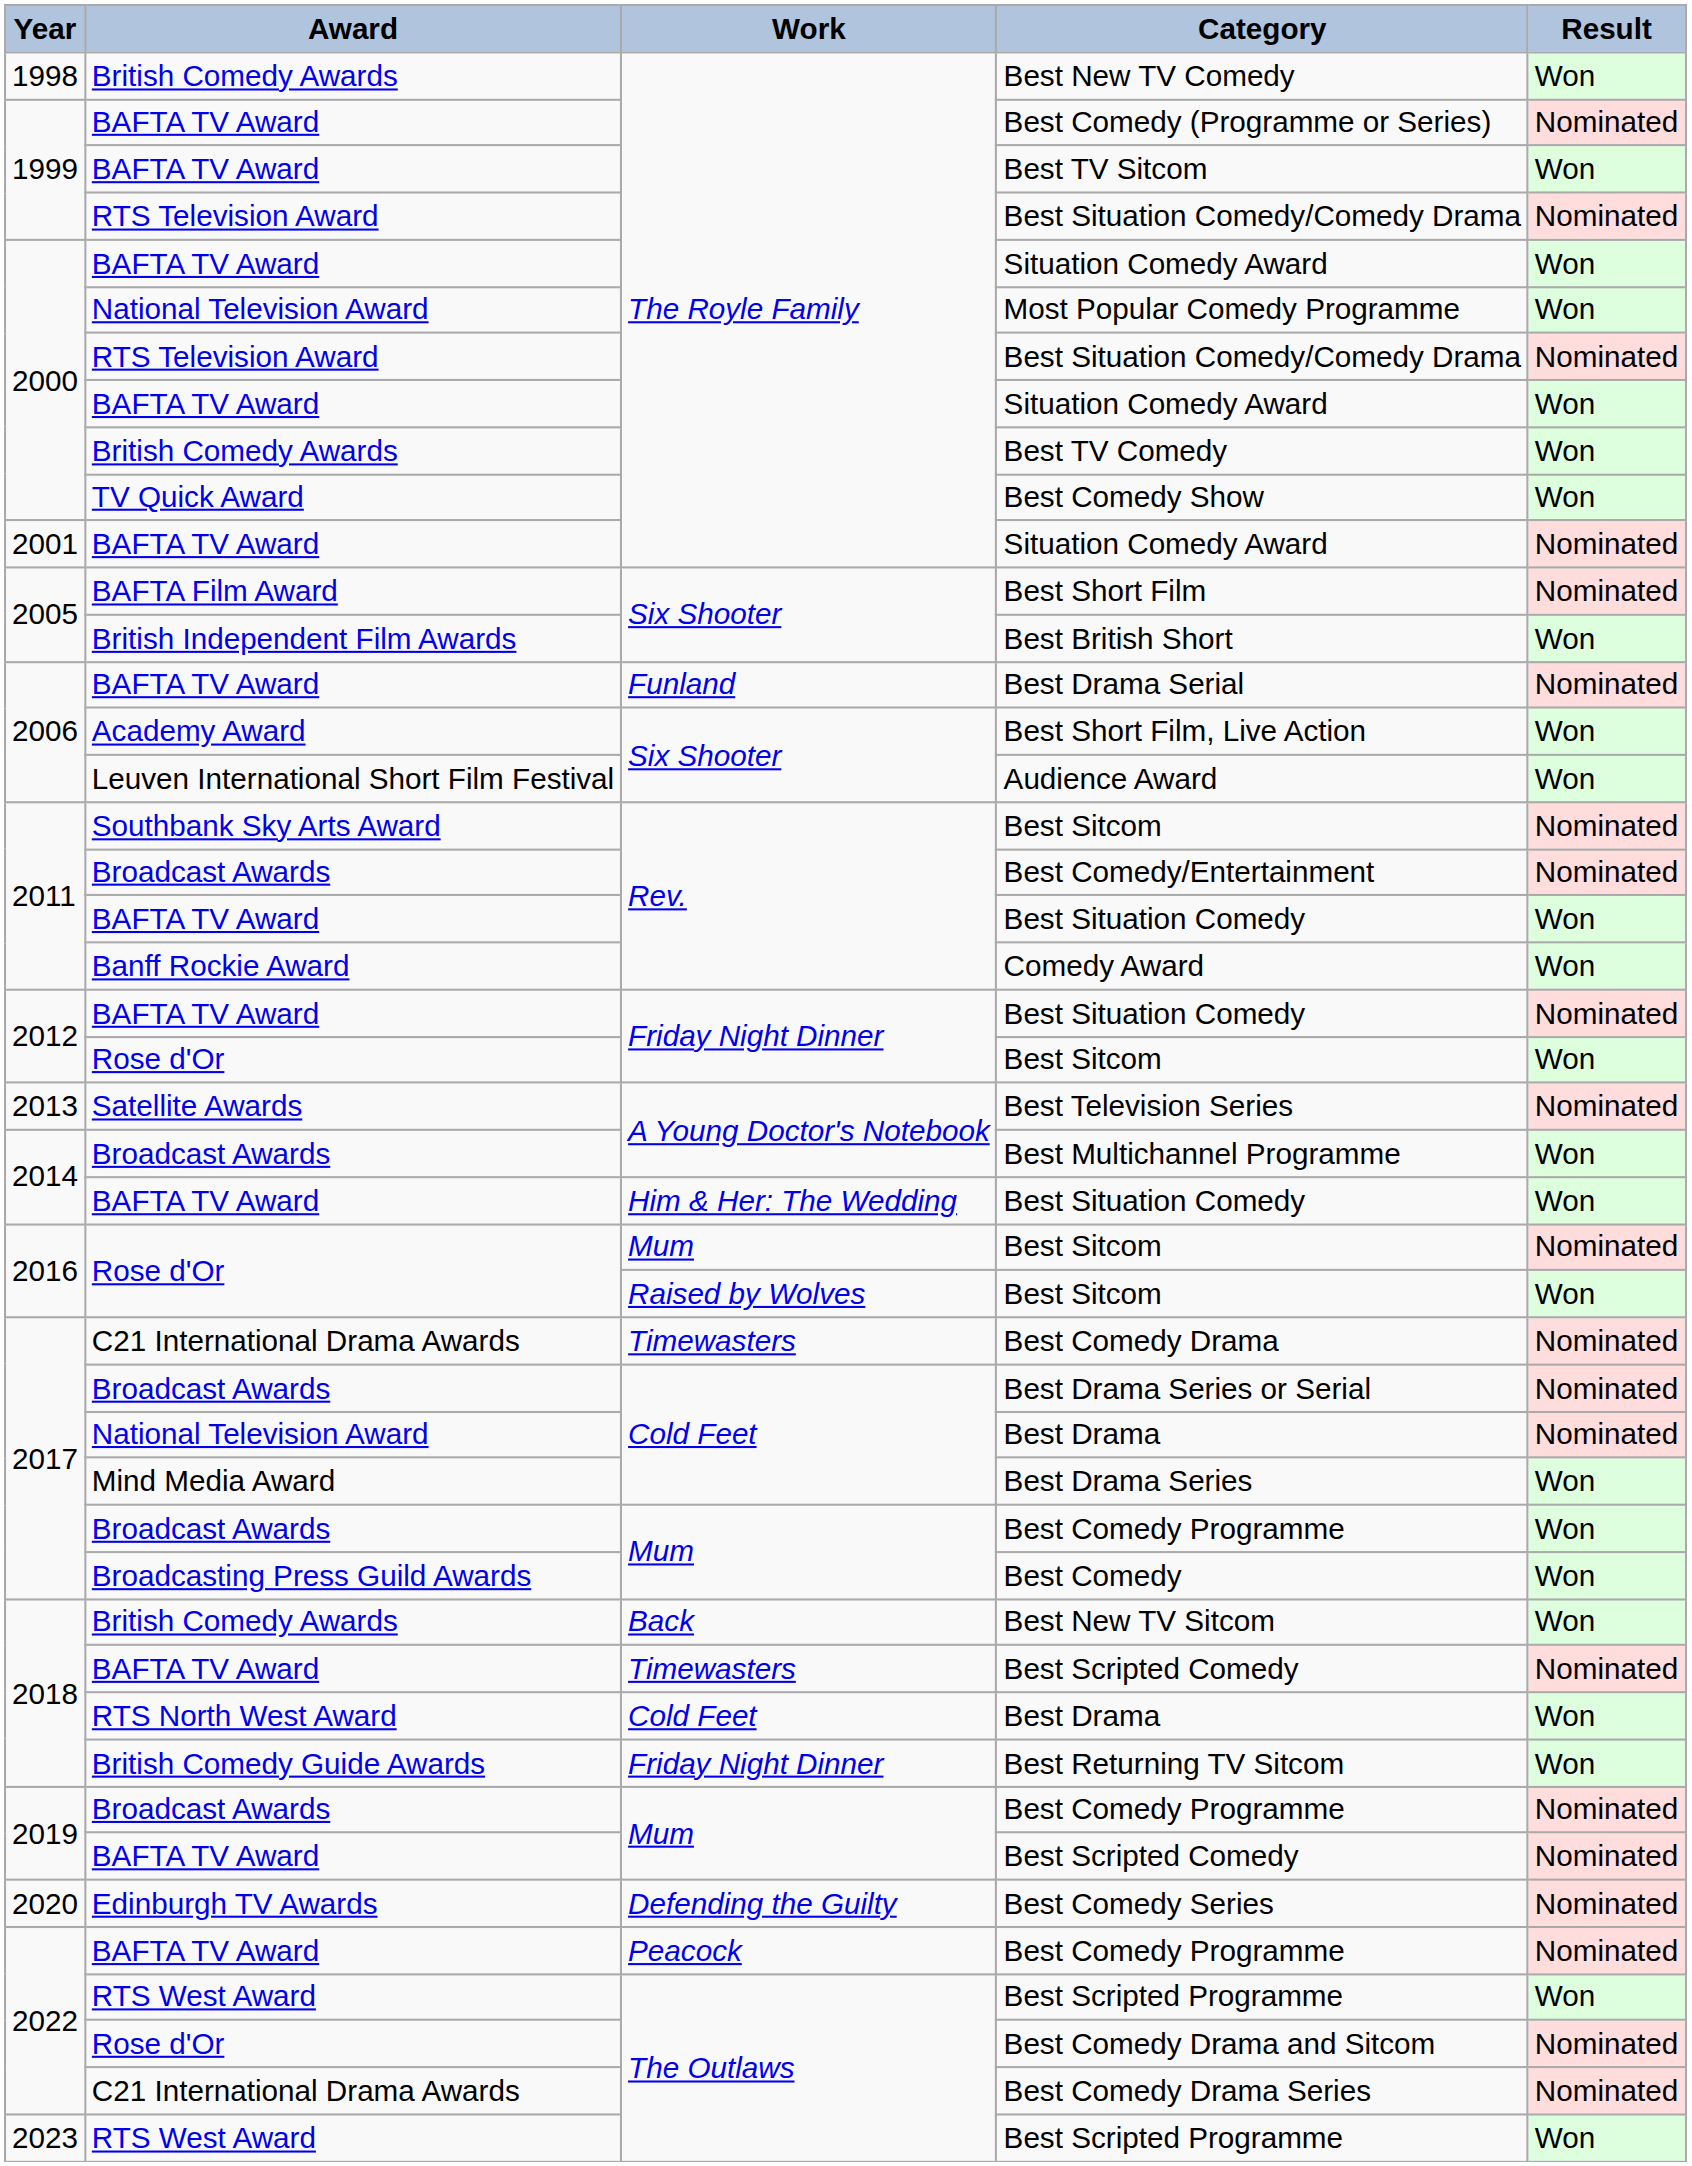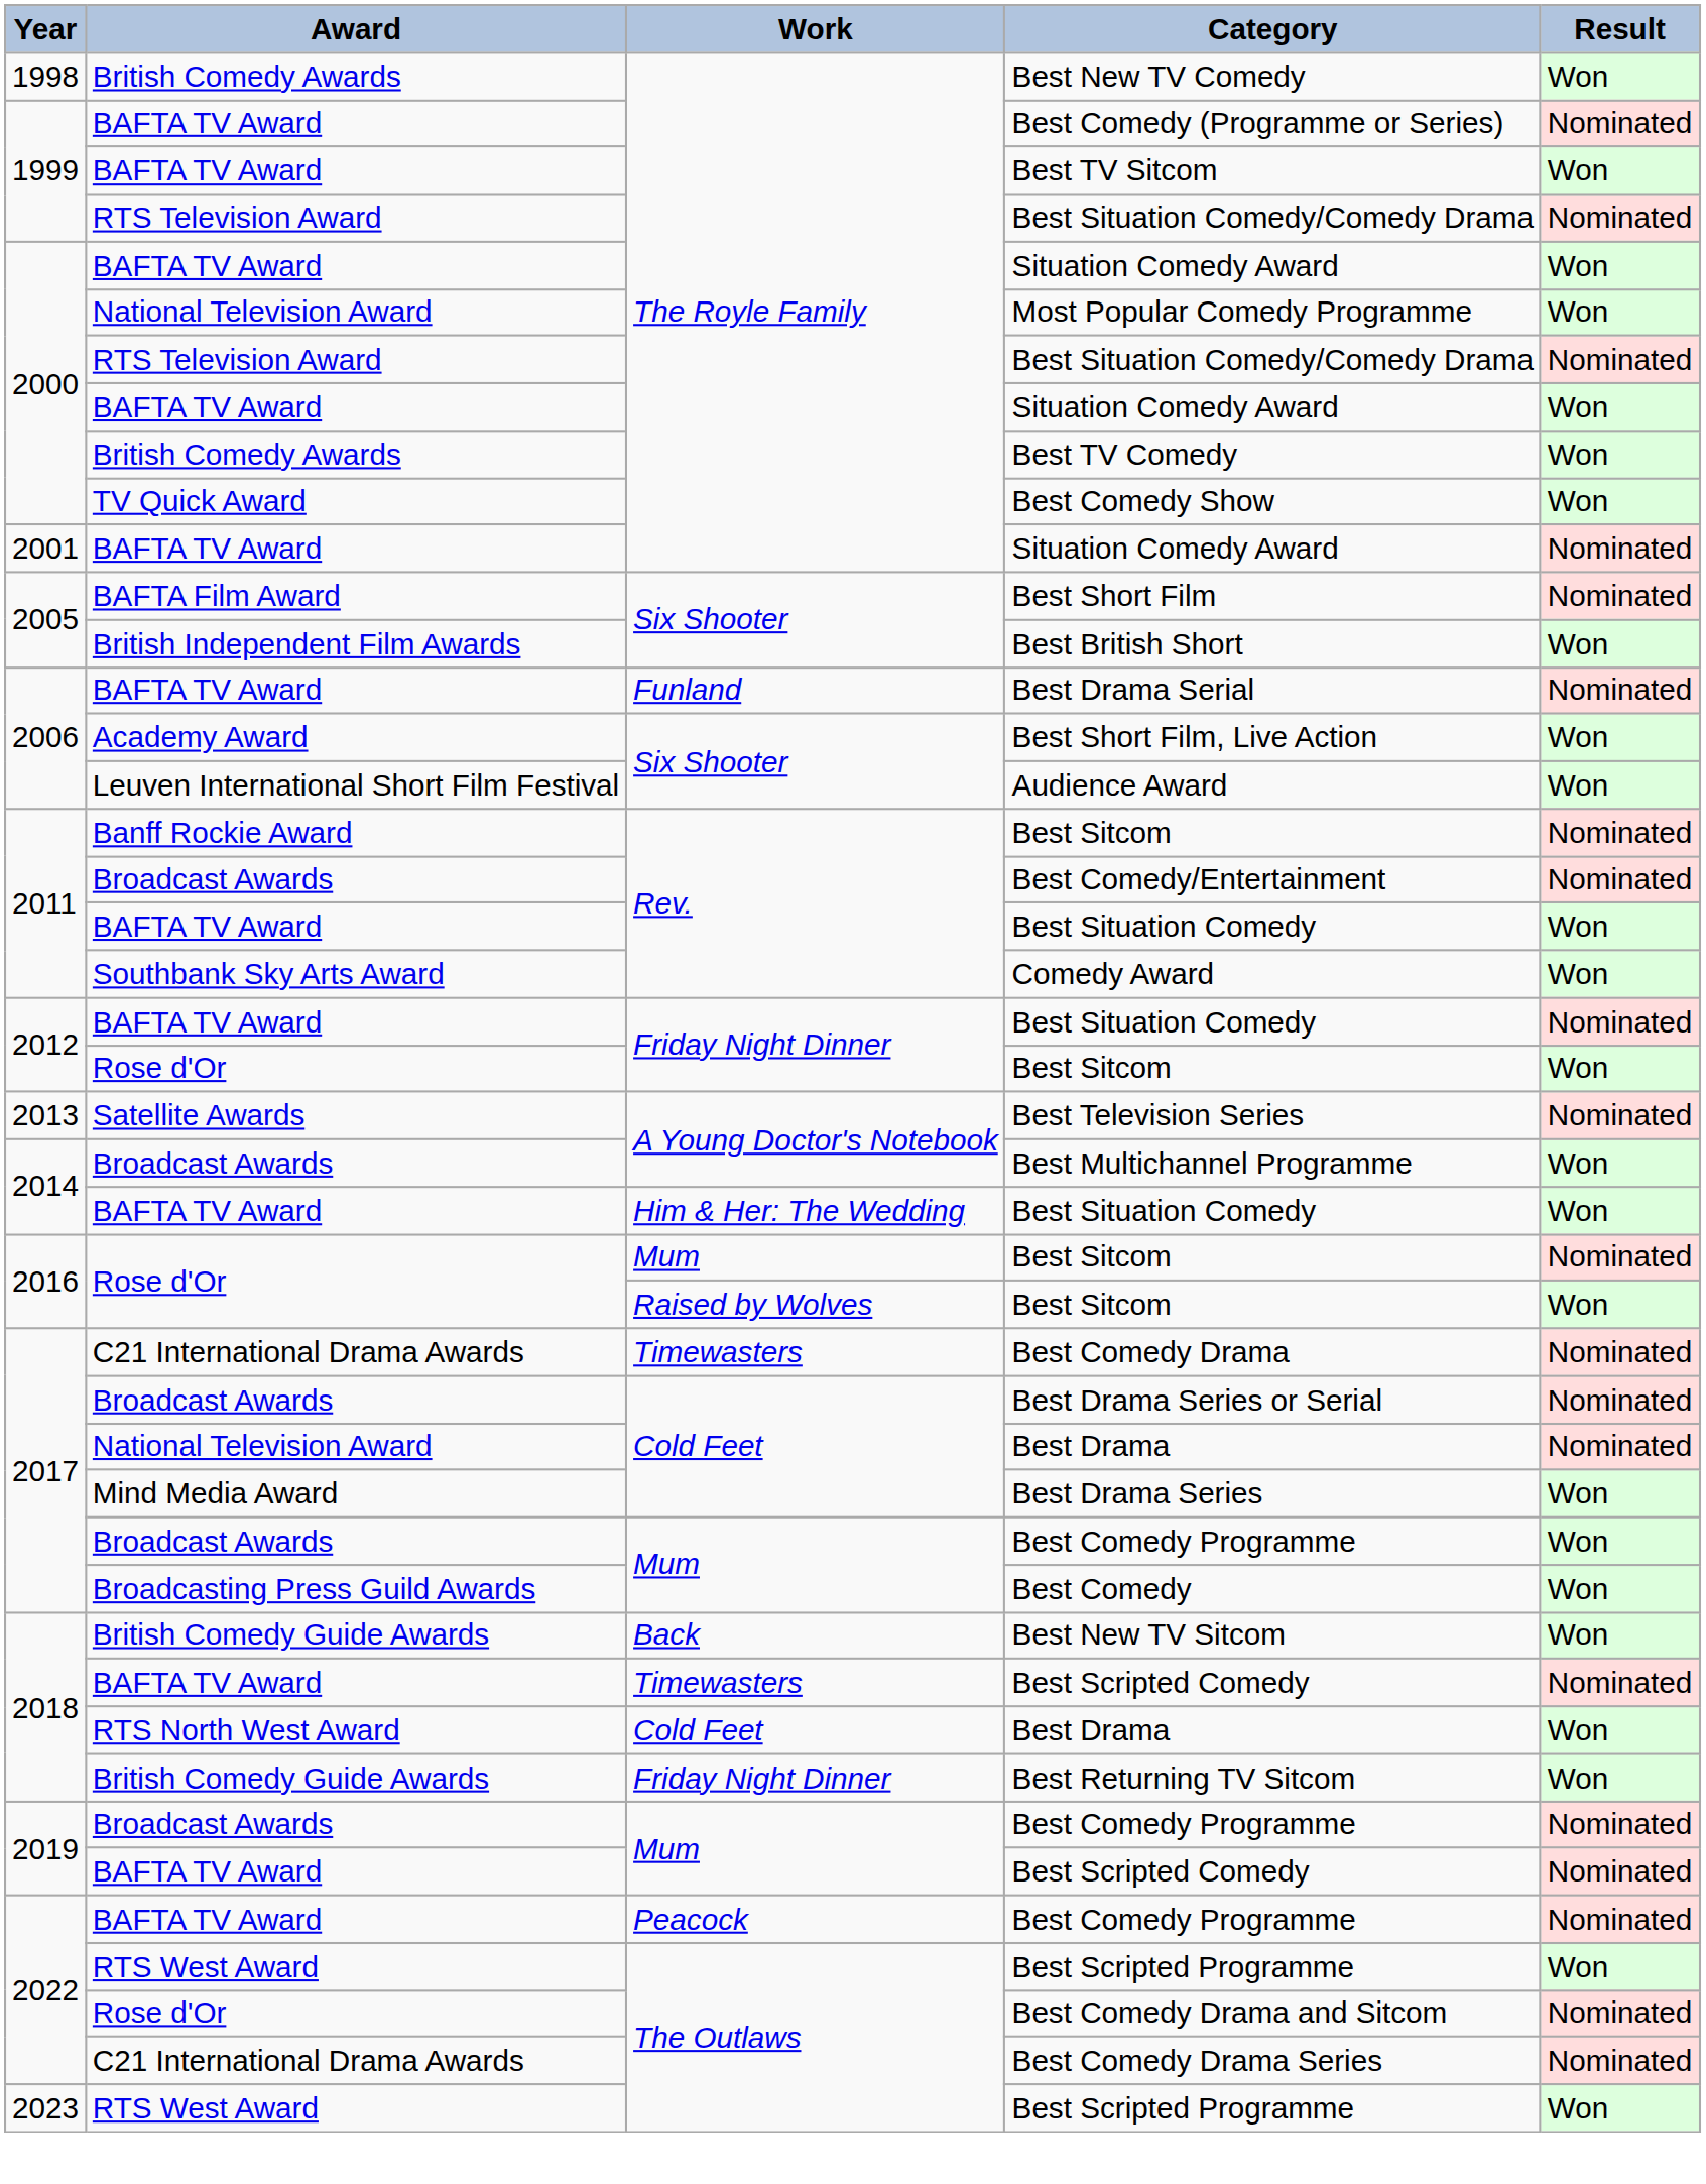 <table class="wikitable" style="font-size:90%">
 <tr style="text-align:center;">
 <th style="background:#B0C4DE;">Year</th>
 <th style="background:#B0C4DE;">Award</th>
 <th style="background:#B0C4DE;">Work</th>
 <th style="background:#B0C4DE;">Category</th>
 <th style="background:#B0C4DE;">Result</th>
 </tr>
 <tr>
 <td>1998</td>
 <td><a href='#'>British Comedy Awards</a></td>
 <td rowspan="11"><em><a href='#'>The Royle Family</a></em></td>
 <td>Best New TV Comedy</td>
 <td style="background:#dfd;">Won</td>
 </tr>
 <tr>
 <td rowspan=3>1999</td>
 <td><a href='#'>BAFTA TV Award</a></td>
 <td>Best Comedy (Programme or Series)</td>
 <td style="background:#fdd;">Nominated</td>
 </tr>
 <tr>
 <td><a href='#'>BAFTA TV Award</a></td>
 <td>Best TV Sitcom</td>
 <td style="background:#dfd;">Won</td>
 </tr>
 <tr>
 <td><a href='#'>RTS Television Award</a></td>
 <td>Best Situation Comedy/Comedy Drama</td>
 <td style="background:#fdd;">Nominated</td>
 </tr>
 <tr>
 <td rowspan=6>2000</td>
 <td><a href='#'>BAFTA TV Award</a></td>
 <td>Situation Comedy Award</td>
 <td style="background:#dfd;">Won</td>
 </tr>
 <tr>
 <td><a href='#'>National Television Award</a></td>
 <td>Most Popular Comedy Programme</td>
 <td style="background:#dfd;">Won</td>
 </tr>
 <tr>
 <td><a href='#'>RTS Television Award</a></td>
 <td>Best Situation Comedy/Comedy Drama</td>
 <td style="background:#fdd;">Nominated</td>
 </tr>
 <tr>
 <td><a href='#'>BAFTA TV Award</a></td>
 <td>Situation Comedy Award</td>
 <td style="background:#dfd;">Won</td>
 </tr>
 <tr>
 <td><a href='#'>British Comedy Awards</a></td>
 <td>Best TV Comedy</td>
 <td style="background:#dfd;">Won</td>
 </tr>
 <tr>
 <td><a href='#'>TV Quick Award</a></td>
 <td>Best Comedy Show</td>
 <td style="background:#dfd;">Won</td>
 </tr>
 <tr>
 <td>2001</td>
 <td><a href='#'>BAFTA TV Award</a></td>
 <td>Situation Comedy Award</td>
 <td style="background:#fdd;">Nominated</td>
 </tr>
 <tr>
 <td rowspan=2>2005</td>
 <td><a href='#'>BAFTA Film Award</a></td>
 <td rowspan="2"><em><a href='#'>Six Shooter</a></em></td>
 <td>Best Short Film</td>
 <td style="background:#fdd;">Nominated</td>
 </tr>
 <tr>
 <td><a href='#'>British Independent Film Awards</a></td>
 <td>Best British Short</td>
 <td style="background:#dfd;">Won</td>
 </tr>
 <tr>
 <td rowspan=3>2006</td>
 <td><a href='#'>BAFTA TV Award</a></td>
 <td><em><a href='#'>Funland</a></em></td>
 <td>Best Drama Serial</td>
 <td style="background:#fdd;">Nominated</td>
 </tr>
 <tr>
 <td><a href='#'>Academy Award</a></td>
 <td rowspan="2"><em><a href='#'>Six Shooter</a></em></td>
 <td>Best Short Film, Live Action</td>
 <td style="background:#dfd;">Won</td>
 </tr>
 <tr>
 <td>Leuven International Short Film Festival</td>
 <td>Audience Award</td>
 <td style="background:#dfd;">Won</td>
 </tr>
 <tr>
 <td rowspan="4">2011</td>
-<td><a href='#'>Southbank Sky Arts Award</a></td>
+<td><a href='#'>Banff Rockie Award</a></td>
 <td rowspan="4"><em><a href='#'>Rev.</a></em></td>
 <td>Best Sitcom</td>
 <td style="background:#fdd;">Nominated</td>
 </tr>
 <tr>
 <td><a href='#'>Broadcast Awards</a></td>
 <td>Best Comedy/Entertainment</td>
 <td style="background:#fdd;">Nominated</td>
 </tr>
 <tr>
 <td><a href='#'>BAFTA TV Award</a></td>
 <td>Best Situation Comedy</td>
 <td style="background:#dfd;">Won</td>
 </tr>
 <tr>
-<td><a href='#'>Banff Rockie Award</a></td>
+<td><a href='#'>Southbank Sky Arts Award</a></td>
 <td>Comedy Award</td>
 <td style="background:#dfd;">Won</td>
 </tr>
 <tr>
 <td rowspan="2">2012</td>
 <td><a href='#'>BAFTA TV Award</a></td>
 <td rowspan="2"><em><a href='#'>Friday Night Dinner</a></em></td>
 <td>Best Situation Comedy</td>
 <td style="background:#fdd;">Nominated</td>
 </tr>
 <tr>
 <td><a href='#'>Rose d'Or</a></td>
 <td>Best Sitcom</td>
 <td style="background:#dfd;">Won</td>
 </tr>
 <tr>
 <td>2013</td>
 <td><a href='#'>Satellite Awards</a></td>
 <td rowspan="2"><em><a href='#'>A Young Doctor's Notebook</a></em></td>
 <td>Best Television Series</td>
 <td style="background:#fdd;">Nominated</td>
 </tr>
 <tr>
 <td rowspan="2">2014</td>
 <td><a href='#'>Broadcast Awards</a></td>
 <td>Best Multichannel Programme</td>
 <td style="background:#dfd;">Won</td>
 </tr>
 <tr>
 <td><a href='#'>BAFTA TV Award</a></td>
 <td><a href='#'><em>Him & Her: The Wedding</em></a></td>
 <td>Best Situation Comedy</td>
 <td style="background:#dfd;">Won</td>
 </tr>
 <tr>
 <td rowspan="2">2016</td>
 <td rowspan="2"><a href='#'>Rose d'Or</a></td>
 <td><em><a href='#'>Mum</a></em></td>
 <td>Best Sitcom</td>
 <td style="background:#fdd;">Nominated</td>
 </tr>
 <tr>
 <td><em><a href='#'>Raised by Wolves</a></em></td>
 <td>Best Sitcom</td>
 <td style="background:#dfd;">Won</td>
 </tr>
 <tr>
 <td rowspan="6">2017</td>
 <td>C21 International Drama Awards</td>
 <td><em><a href='#'>Timewasters</a></em></td>
 <td>Best Comedy Drama</td>
 <td style="background:#fdd;">Nominated</td>
 </tr>
 <tr>
 <td><a href='#'>Broadcast Awards</a></td>
 <td rowspan="3"><em><a href='#'>Cold Feet</a></em></td>
 <td>Best Drama Series or Serial</td>
 <td style="background:#fdd;">Nominated</td>
 </tr>
 <tr>
 <td><a href='#'>National Television Award</a></td>
 <td>Best Drama</td>
 <td style="background:#fdd;">Nominated</td>
 </tr>
 <tr>
 <td>Mind Media Award</td>
 <td>Best Drama Series</td>
 <td style="background:#dfd;">Won</td>
 </tr>
 <tr>
 <td><a href='#'>Broadcast Awards</a></td>
 <td rowspan="2"><em><a href='#'>Mum</a></em></td>
 <td>Best Comedy Programme</td>
 <td style="background:#dfd;">Won</td>
 </tr>
 <tr>
 <td><a href='#'>Broadcasting Press Guild Awards</a></td>
 <td>Best Comedy</td>
 <td style="background:#dfd;">Won</td>
 </tr>
 <tr>
 <td rowspan="4">2018</td>
-<td><a href='#'>British Comedy Awards</a></td>
+<td><a href='#'>British Comedy Guide Awards</a></td>
 <td><em><a href='#'>Back</a></em></td>
 <td>Best New TV Sitcom</td>
 <td style="background:#dfd;">Won</td>
 </tr>
 <tr>
 <td><a href='#'>BAFTA TV Award</a></td>
 <td><em><a href='#'>Timewasters</a></em></td>
 <td>Best Scripted Comedy</td>
 <td style="background:#fdd;">Nominated</td>
 </tr>
 <tr>
 <td><a href='#'>RTS North West Award</a></td>
 <td><em><a href='#'>Cold Feet</a></em></td>
 <td>Best Drama</td>
 <td style="background:#dfd;">Won</td>
 </tr>
 <tr>
 <td><a href='#'>British Comedy Guide Awards</a></td>
 <td><em><a href='#'>Friday Night Dinner</a></em></td>
 <td>Best Returning TV Sitcom</td>
 <td style="background:#dfd;">Won</td>
 </tr>
 <tr>
 <td rowspan="2">2019</td>
 <td><a href='#'>Broadcast Awards</a></td>
 <td rowspan="2"><em><a href='#'>Mum</a></em></td>
 <td>Best Comedy Programme</td>
 <td style="background:#fdd;">Nominated</td>
 </tr>
 <tr>
 <td><a href='#'>BAFTA TV Award</a></td>
 <td>Best Scripted Comedy</td>
 <td style="background:#fdd;">Nominated</td>
 </tr>
 <tr>
-<td>2020</td>
-<td><a href='#'>Edinburgh TV Awards</a></td>
-<td><em><a href='#'>Defending the Guilty</a></em></td>
-<td>Best Comedy Series</td>
-<td style="background:#fdd;">Nominated</td>
-</tr>
-<tr>
 <td rowspan="4">2022</td>
 <td><a href='#'>BAFTA TV Award</a></td>
 <td><em><a href='#'>Peacock</a></em></td>
 <td>Best Comedy Programme</td>
 <td style="background:#fdd;">Nominated</td>
 </tr>
 <tr>
 <td><a href='#'>RTS West Award</a></td>
 <td rowspan="4"><em><a href='#'>The Outlaws</a></em></td>
 <td>Best Scripted Programme</td>
 <td style="background:#dfd;">Won</td>
 </tr>
 <tr>
 <td><a href='#'>Rose d'Or</a></td>
 <td>Best Comedy Drama and Sitcom</td>
 <td style="background:#fdd;">Nominated</td>
 </tr>
 <tr>
 <td>C21 International Drama Awards</td>
 <td>Best Comedy Drama Series</td>
 <td style="background:#fdd;">Nominated</td>
 </tr>
 <tr>
 <td>2023</td>
 <td><a href='#'>RTS West Award</a></td>
 <td>Best Scripted Programme</td>
 <td style="background:#dfd;">Won</td>
 </tr>
 </table>
